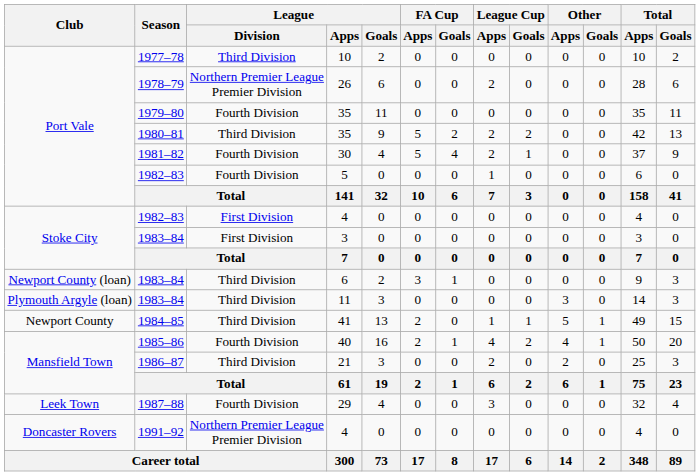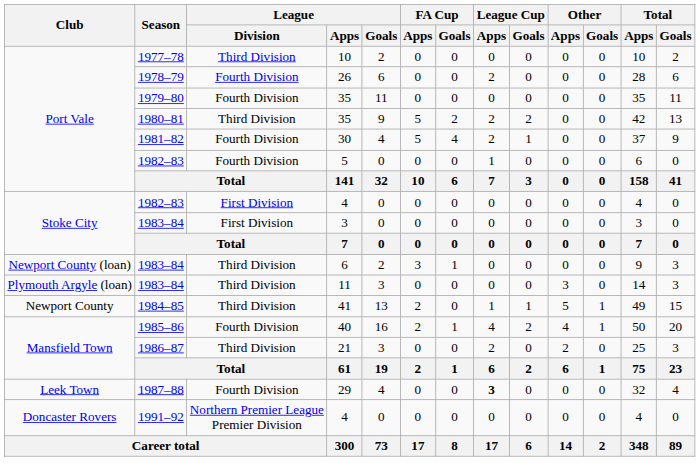 <table class="wikitable" style="text-align: center;">
 <tr>
 <th rowspan="2">Club</th>
 <th rowspan="2">Season</th>
 <th colspan="3">League</th>
 <th colspan="2">FA Cup</th>
 <th colspan="2">League Cup</th>
 <th colspan="2">Other</th>
 <th colspan="2">Total</th>
 </tr>
 <tr>
 <th>Division</th>
 <th>Apps</th>
 <th>Goals</th>
 <th>Apps</th>
 <th>Goals</th>
 <th>Apps</th>
 <th>Goals</th>
 <th>Apps</th>
 <th>Goals</th>
 <th>Apps</th>
 <th>Goals</th>
 </tr>
 <tr>
 <td rowspan="7"><a href='#'>Port Vale</a></td>
 <td><a href='#'>1977–78</a></td>
 <td><a href='#'>Third Division</a></td>
 <td>10</td>
 <td>2</td>
 <td>0</td>
 <td>0</td>
 <td>0</td>
 <td>0</td>
 <td>0</td>
 <td>0</td>
 <td>10</td>
 <td>2</td>
 </tr>
 <tr>
 <td><a href='#'>1978–79</a></td>
-<td><a href='#'>Northern Premier League</a><br>Premier Division</td>
+<td><a href='#'>Fourth Division</a></td>
 <td>26</td>
 <td>6</td>
 <td>0</td>
 <td>0</td>
 <td>2</td>
 <td>0</td>
 <td>0</td>
 <td>0</td>
 <td>28</td>
 <td>6</td>
 </tr>
 <tr>
 <td><a href='#'>1979–80</a></td>
 <td>Fourth Division</td>
 <td>35</td>
 <td>11</td>
 <td>0</td>
 <td>0</td>
 <td>0</td>
 <td>0</td>
 <td>0</td>
 <td>0</td>
 <td>35</td>
 <td>11</td>
 </tr>
 <tr>
 <td><a href='#'>1980–81</a></td>
 <td>Third Division</td>
 <td>35</td>
 <td>9</td>
 <td>5</td>
 <td>2</td>
 <td>2</td>
 <td>2</td>
 <td>0</td>
 <td>0</td>
 <td>42</td>
 <td>13</td>
 </tr>
 <tr>
 <td><a href='#'>1981–82</a></td>
 <td>Fourth Division</td>
 <td>30</td>
 <td>4</td>
 <td>5</td>
 <td>4</td>
 <td>2</td>
 <td>1</td>
 <td>0</td>
 <td>0</td>
 <td>37</td>
 <td>9</td>
 </tr>
 <tr>
 <td><a href='#'>1982–83</a></td>
 <td>Fourth Division</td>
 <td>5</td>
 <td>0</td>
 <td>0</td>
 <td>0</td>
 <td>1</td>
 <td>0</td>
 <td>0</td>
 <td>0</td>
 <td>6</td>
 <td>0</td>
 </tr>
 <tr>
 <th colspan="2">Total</th>
 <th>141</th>
 <th>32</th>
 <th>10</th>
 <th>6</th>
 <th>7</th>
 <th>3</th>
 <th>0</th>
 <th>0</th>
 <th>158</th>
 <th>41</th>
 </tr>
 <tr>
 <td rowspan="3"><a href='#'>Stoke City</a></td>
 <td><a href='#'>1982–83</a></td>
 <td><a href='#'>First Division</a></td>
 <td>4</td>
 <td>0</td>
 <td>0</td>
 <td>0</td>
 <td>0</td>
 <td>0</td>
 <td>0</td>
 <td>0</td>
 <td>4</td>
 <td>0</td>
 </tr>
 <tr>
 <td><a href='#'>1983–84</a></td>
 <td>First Division</td>
 <td>3</td>
 <td>0</td>
 <td>0</td>
 <td>0</td>
 <td>0</td>
 <td>0</td>
 <td>0</td>
 <td>0</td>
 <td>3</td>
 <td>0</td>
 </tr>
 <tr>
 <th colspan="2">Total</th>
 <th>7</th>
 <th>0</th>
 <th>0</th>
 <th>0</th>
 <th>0</th>
 <th>0</th>
 <th>0</th>
 <th>0</th>
 <th>7</th>
 <th>0</th>
 </tr>
 <tr>
 <td><a href='#'>Newport County</a> (loan)</td>
 <td><a href='#'>1983–84</a></td>
 <td>Third Division</td>
 <td>6</td>
 <td>2</td>
 <td>3</td>
 <td>1</td>
 <td>0</td>
 <td>0</td>
 <td>0</td>
 <td>0</td>
 <td>9</td>
 <td>3</td>
 </tr>
 <tr>
 <td><a href='#'>Plymouth Argyle</a> (loan)</td>
 <td><a href='#'>1983–84</a></td>
 <td>Third Division</td>
 <td>11</td>
 <td>3</td>
 <td>0</td>
 <td>0</td>
 <td>0</td>
 <td>0</td>
 <td>3</td>
 <td>0</td>
 <td>14</td>
 <td>3</td>
 </tr>
 <tr>
 <td>Newport County</td>
 <td><a href='#'>1984–85</a></td>
 <td>Third Division</td>
 <td>41</td>
 <td>13</td>
 <td>2</td>
 <td>0</td>
 <td>1</td>
 <td>1</td>
 <td>5</td>
 <td>1</td>
 <td>49</td>
 <td>15</td>
 </tr>
 <tr>
 <td rowspan="3"><a href='#'>Mansfield Town</a></td>
 <td><a href='#'>1985–86</a></td>
 <td>Fourth Division</td>
 <td>40</td>
 <td>16</td>
 <td>2</td>
 <td>1</td>
 <td>4</td>
 <td>2</td>
 <td>4</td>
 <td>1</td>
 <td>50</td>
 <td>20</td>
 </tr>
 <tr>
 <td><a href='#'>1986–87</a></td>
 <td>Third Division</td>
 <td>21</td>
 <td>3</td>
 <td>0</td>
 <td>0</td>
 <td>2</td>
 <td>0</td>
 <td>2</td>
 <td>0</td>
 <td>25</td>
 <td>3</td>
 </tr>
 <tr>
 <th colspan="2">Total</th>
 <th>61</th>
 <th>19</th>
 <th>2</th>
 <th>1</th>
 <th>6</th>
 <th>2</th>
 <th>6</th>
 <th>1</th>
 <th>75</th>
 <th>23</th>
 </tr>
 <tr>
 <td><a href='#'>Leek Town</a></td>
 <td><a href='#'>1987–88</a></td>
 <td>Fourth Division</td>
 <td>29</td>
 <td>4</td>
 <td>0</td>
 <td>0</td>
-<td>3</td>
+<td><strong>3</strong></td>
 <td>0</td>
 <td>0</td>
 <td>0</td>
 <td>32</td>
 <td>4</td>
 </tr>
 <tr>
 <td><a href='#'>Doncaster Rovers</a></td>
 <td><a href='#'>1991–92</a></td>
 <td><a href='#'>Northern Premier League</a><br>Premier Division</td>
 <td>4</td>
 <td>0</td>
 <td>0</td>
 <td>0</td>
 <td>0</td>
 <td>0</td>
 <td>0</td>
 <td>0</td>
 <td>4</td>
 <td>0</td>
 </tr>
 <tr>
 <th colspan="3">Career total</th>
 <th>300</th>
 <th>73</th>
 <th>17</th>
 <th>8</th>
 <th>17</th>
 <th>6</th>
 <th>14</th>
 <th>2</th>
 <th>348</th>
 <th>89</th>
 </tr>
 </table>
